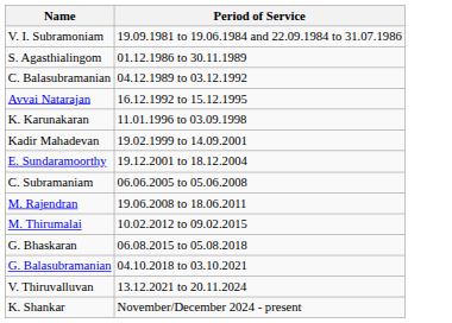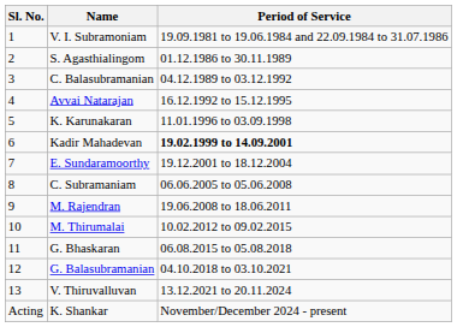 <table class="wikitable" style="font-size:95%;">
 <tr>
+<th>Sl. No.</th>
 <th>Name</th>
 <th>Period of Service</th>
 </tr>
 <tr>
+<td>1</td>
 <td>V. I. Subramoniam</td>
 <td>19.09.1981 to 19.06.1984 and 22.09.1984 to 31.07.1986</td>
 </tr>
 <tr>
+<td>2</td>
 <td>S. Agasthialingom</td>
 <td>01.12.1986 to 30.11.1989</td>
 </tr>
 <tr>
+<td>3</td>
 <td>C. Balasubramanian</td>
 <td>04.12.1989 to 03.12.1992</td>
 </tr>
 <tr>
+<td>4</td>
 <td><a href='#'>Avvai Natarajan</a></td>
 <td>16.12.1992 to 15.12.1995</td>
 </tr>
 <tr>
+<td>5</td>
 <td>K. Karunakaran</td>
 <td>11.01.1996 to 03.09.1998</td>
 </tr>
 <tr>
+<td>6</td>
 <td>Kadir Mahadevan</td>
-<td>19.02.1999 to 14.09.2001</td>
+<td><strong>19.02.1999 to 14.09.2001</strong></td>
 </tr>
 <tr>
+<td>7</td>
 <td><a href='#'>E. Sundaramoorthy</a></td>
 <td>19.12.2001 to 18.12.2004</td>
 </tr>
 <tr>
+<td>8</td>
 <td>C. Subramaniam</td>
 <td>06.06.2005 to 05.06.2008</td>
 </tr>
 <tr>
+<td>9</td>
 <td><a href='#'>M. Rajendran</a></td>
 <td>19.06.2008 to 18.06.2011</td>
 </tr>
 <tr>
+<td>10</td>
 <td><a href='#'>M. Thirumalai</a></td>
 <td>10.02.2012 to 09.02.2015</td>
 </tr>
 <tr>
+<td>11</td>
 <td>G. Bhaskaran</td>
 <td>06.08.2015 to 05.08.2018</td>
 </tr>
 <tr>
+<td>12</td>
 <td><a href='#'>G. Balasubramanian</a></td>
 <td>04.10.2018 to 03.10.2021</td>
 </tr>
 <tr>
+<td>13</td>
 <td>V. Thiruvalluvan</td>
 <td>13.12.2021 to 20.11.2024</td>
 </tr>
 <tr>
+<td>Acting</td>
 <td>K. Shankar</td>
 <td>November/December 2024 - present</td>
 </tr>
 </table>
